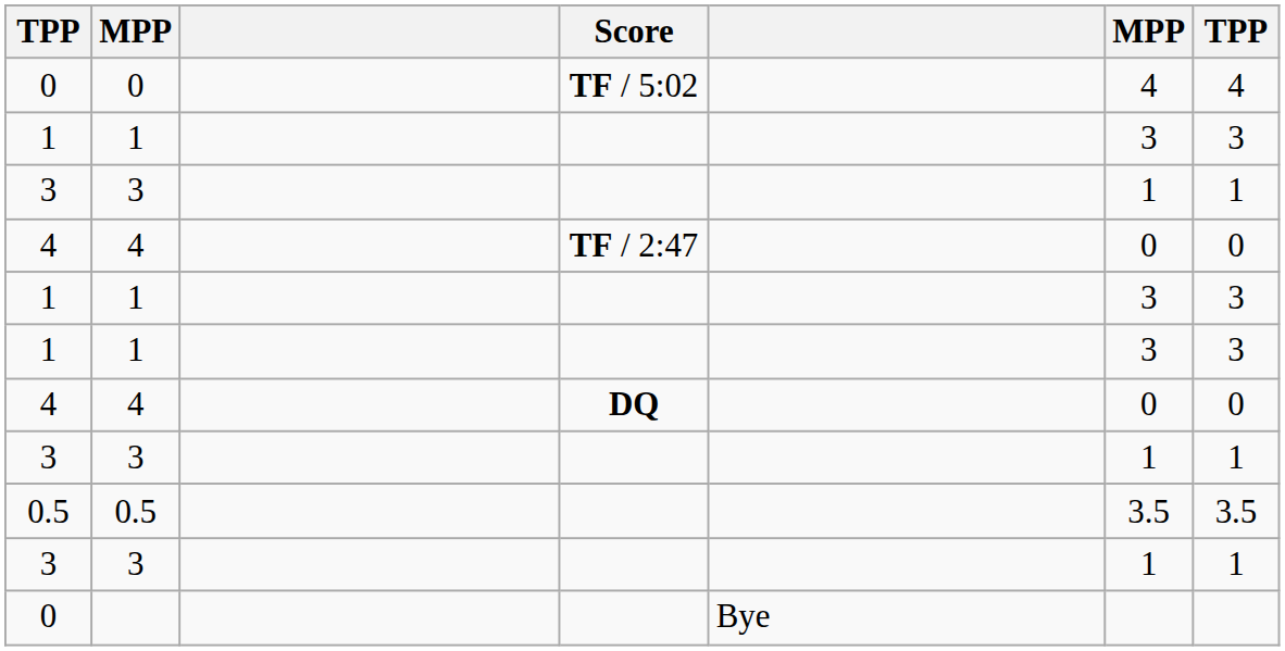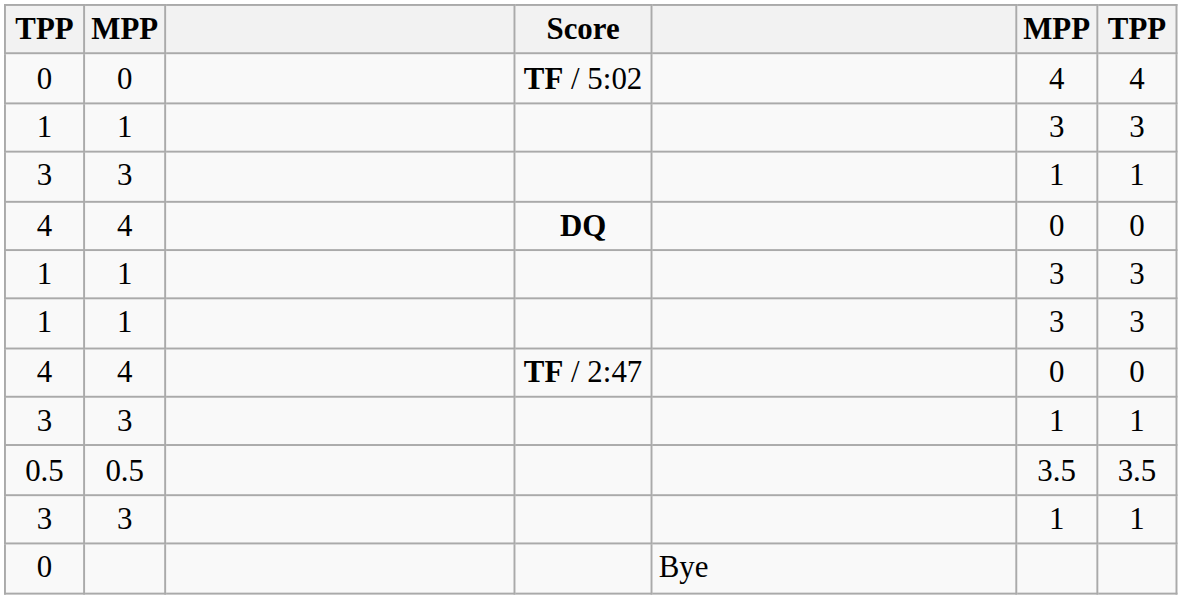 <table class="wikitable" style="text-align: center;" |>
 <tr>
 <th width="35">TPP</th>
 <th width="35">MPP</th>
 <th width="250"></th>
 <th width="75">Score</th>
 <th width="250"></th>
 <th width="35">MPP</th>
 <th width="35">TPP</th>
 </tr>
 <tr>
 <td>0</td>
 <td>0</td>
 <td style="text-align:left;"><strong></strong></td>
 <td><strong>TF</strong> / 5:02</td>
 <td style="text-align:left;"></td>
 <td>4</td>
 <td>4</td>
 </tr>
 <tr>
 <td>1</td>
 <td>1</td>
 <td style="text-align:left;"><strong></strong></td>
 <td></td>
 <td style="text-align:left;"></td>
 <td>3</td>
 <td>3</td>
 </tr>
 <tr>
 <td>3</td>
 <td>3</td>
 <td style="text-align:left;"></td>
 <td></td>
 <td style="text-align:left;"><strong></strong></td>
 <td>1</td>
 <td>1</td>
 </tr>
 <tr>
 <td>4</td>
 <td>4</td>
 <td style="text-align:left;"></td>
-<td><strong>TF</strong> / 2:47</td>
+<td><strong>DQ</strong></td>
 <td style="text-align:left;"><strong></strong></td>
 <td>0</td>
 <td>0</td>
 </tr>
 <tr>
 <td>1</td>
 <td>1</td>
 <td style="text-align:left;"><strong></strong></td>
 <td></td>
 <td style="text-align:left;"></td>
 <td>3</td>
 <td>3</td>
 </tr>
 <tr>
 <td>1</td>
 <td>1</td>
 <td style="text-align:left;"><strong></strong></td>
 <td></td>
 <td style="text-align:left;"></td>
 <td>3</td>
 <td>3</td>
 </tr>
 <tr>
 <td>4</td>
 <td>4</td>
 <td style="text-align:left;"></td>
-<td><strong>DQ</strong></td>
+<td><strong>TF</strong> / 2:47</td>
 <td style="text-align:left;"><strong></strong></td>
 <td>0</td>
 <td>0</td>
 </tr>
 <tr>
 <td>3</td>
 <td>3</td>
 <td style="text-align:left;"></td>
 <td></td>
 <td style="text-align:left;"><strong></strong></td>
 <td>1</td>
 <td>1</td>
 </tr>
 <tr>
 <td>0.5</td>
 <td>0.5</td>
 <td style="text-align:left;"><strong></strong></td>
 <td></td>
 <td style="text-align:left;"></td>
 <td>3.5</td>
 <td>3.5</td>
 </tr>
 <tr>
 <td>3</td>
 <td>3</td>
 <td style="text-align:left;"></td>
 <td></td>
 <td style="text-align:left;"><strong></strong></td>
 <td>1</td>
 <td>1</td>
 </tr>
 <tr>
 <td>0</td>
 <td></td>
 <td style="text-align:left;"><strong></strong></td>
 <td></td>
 <td style="text-align:left;">Bye</td>
 <td></td>
 <td></td>
 </tr>
 </table>
